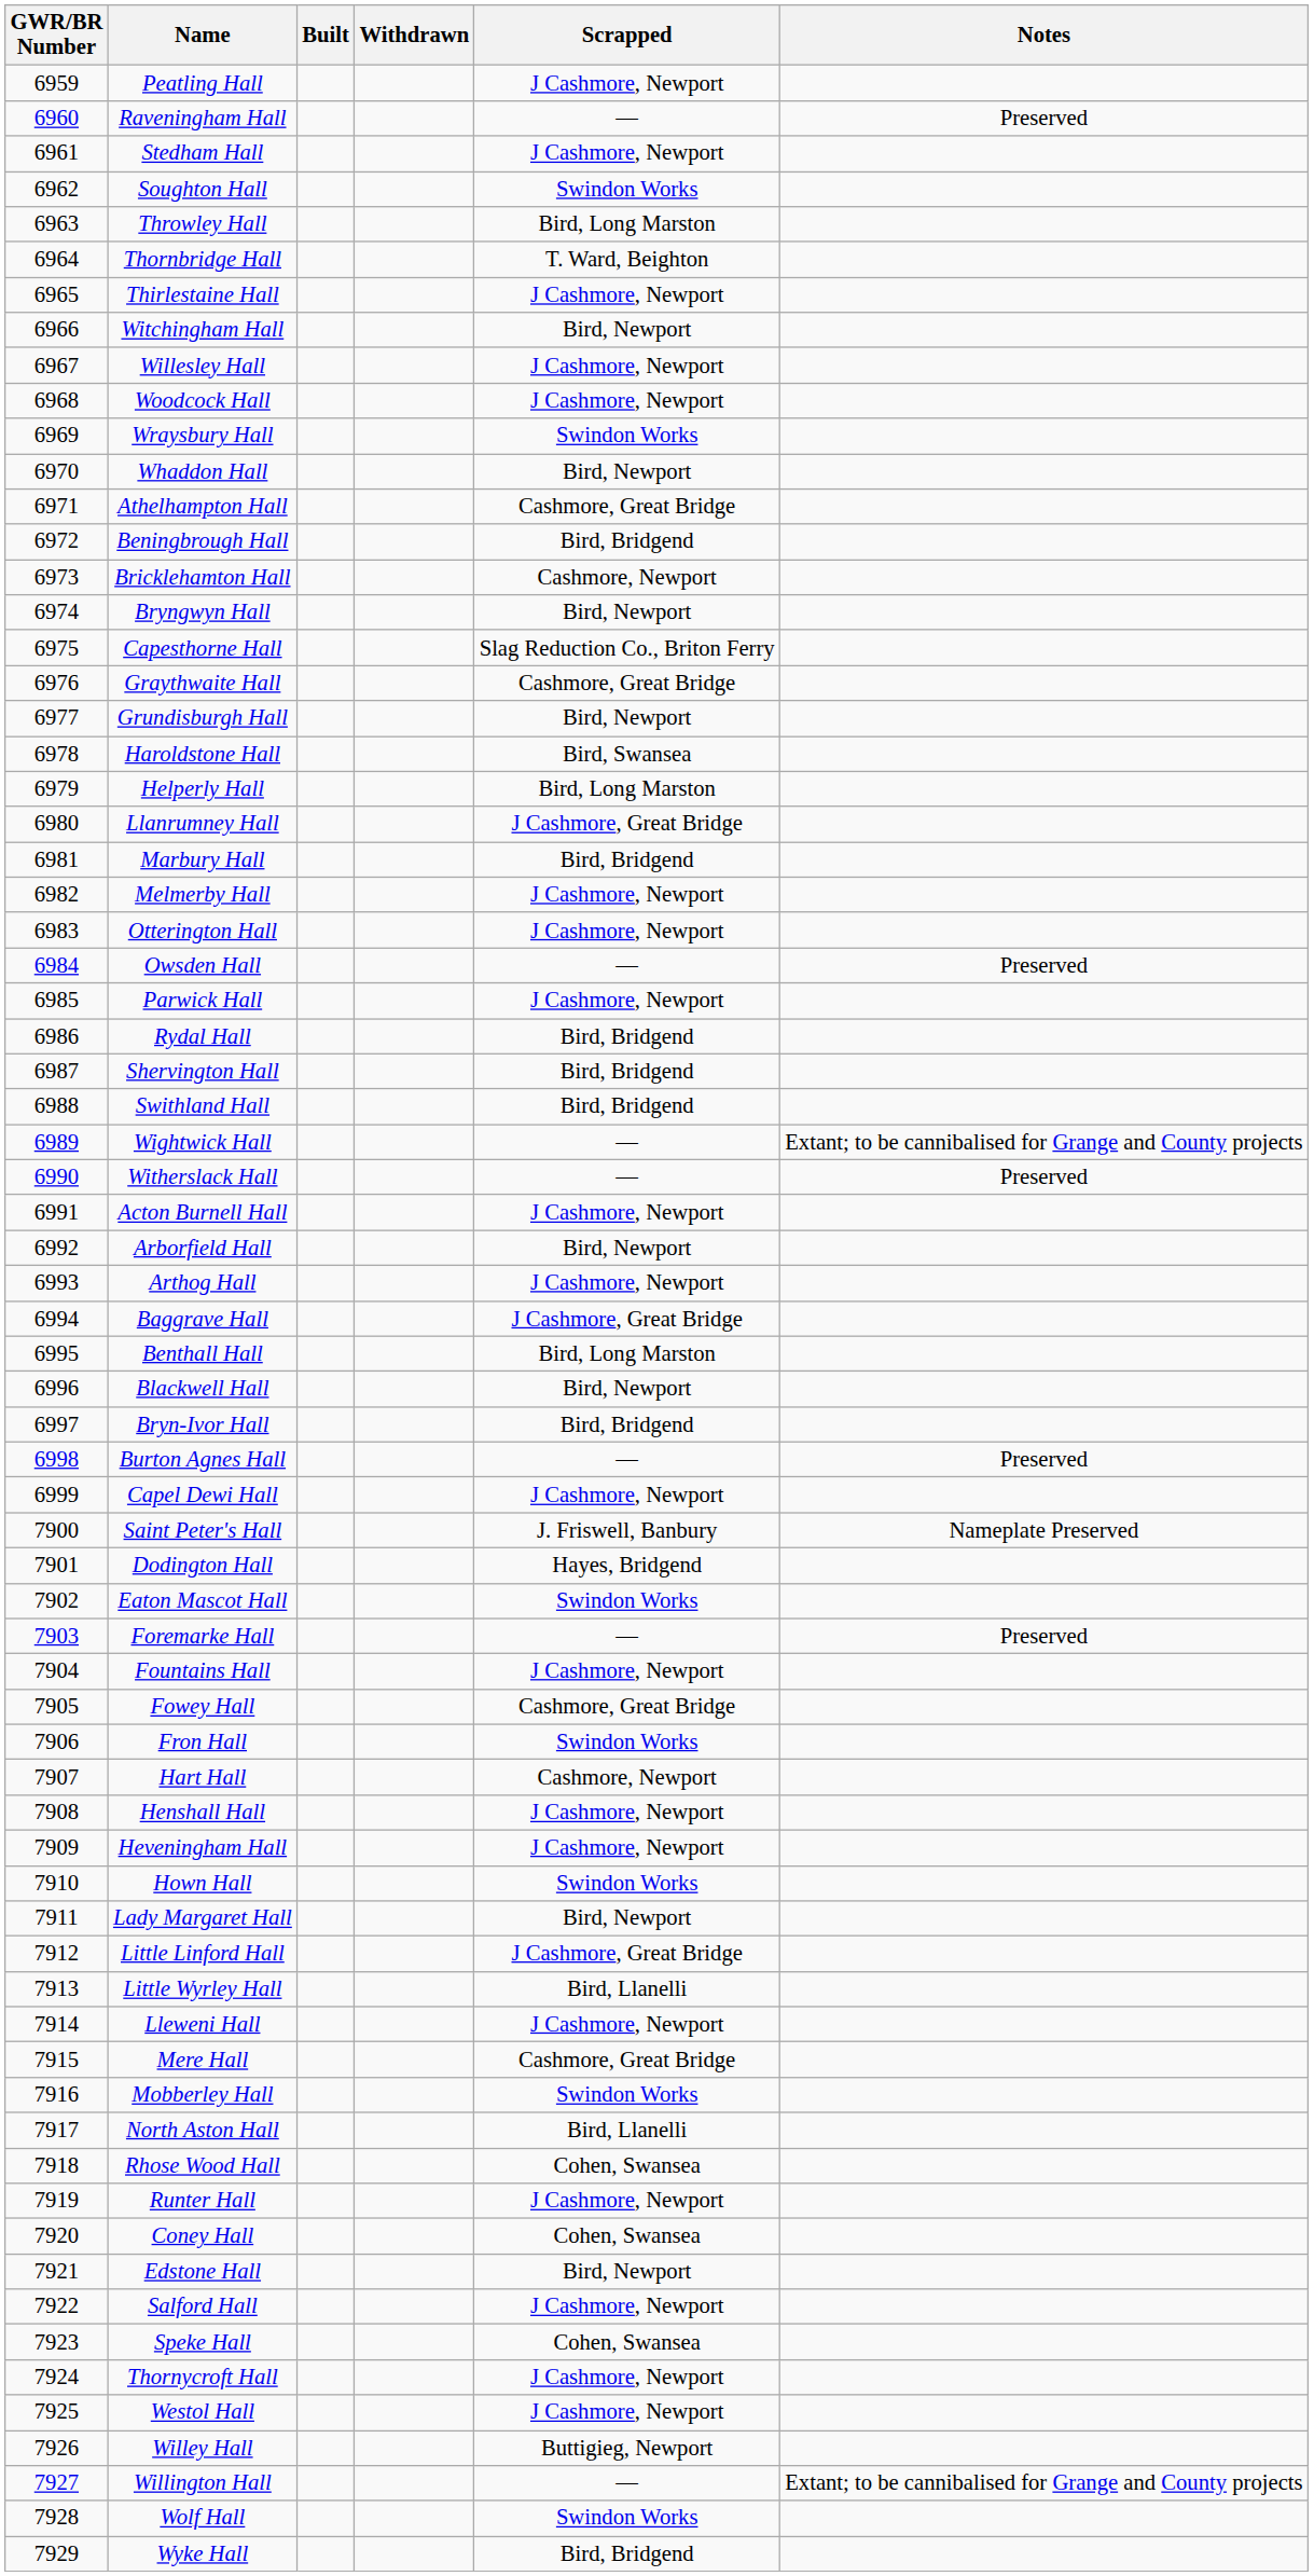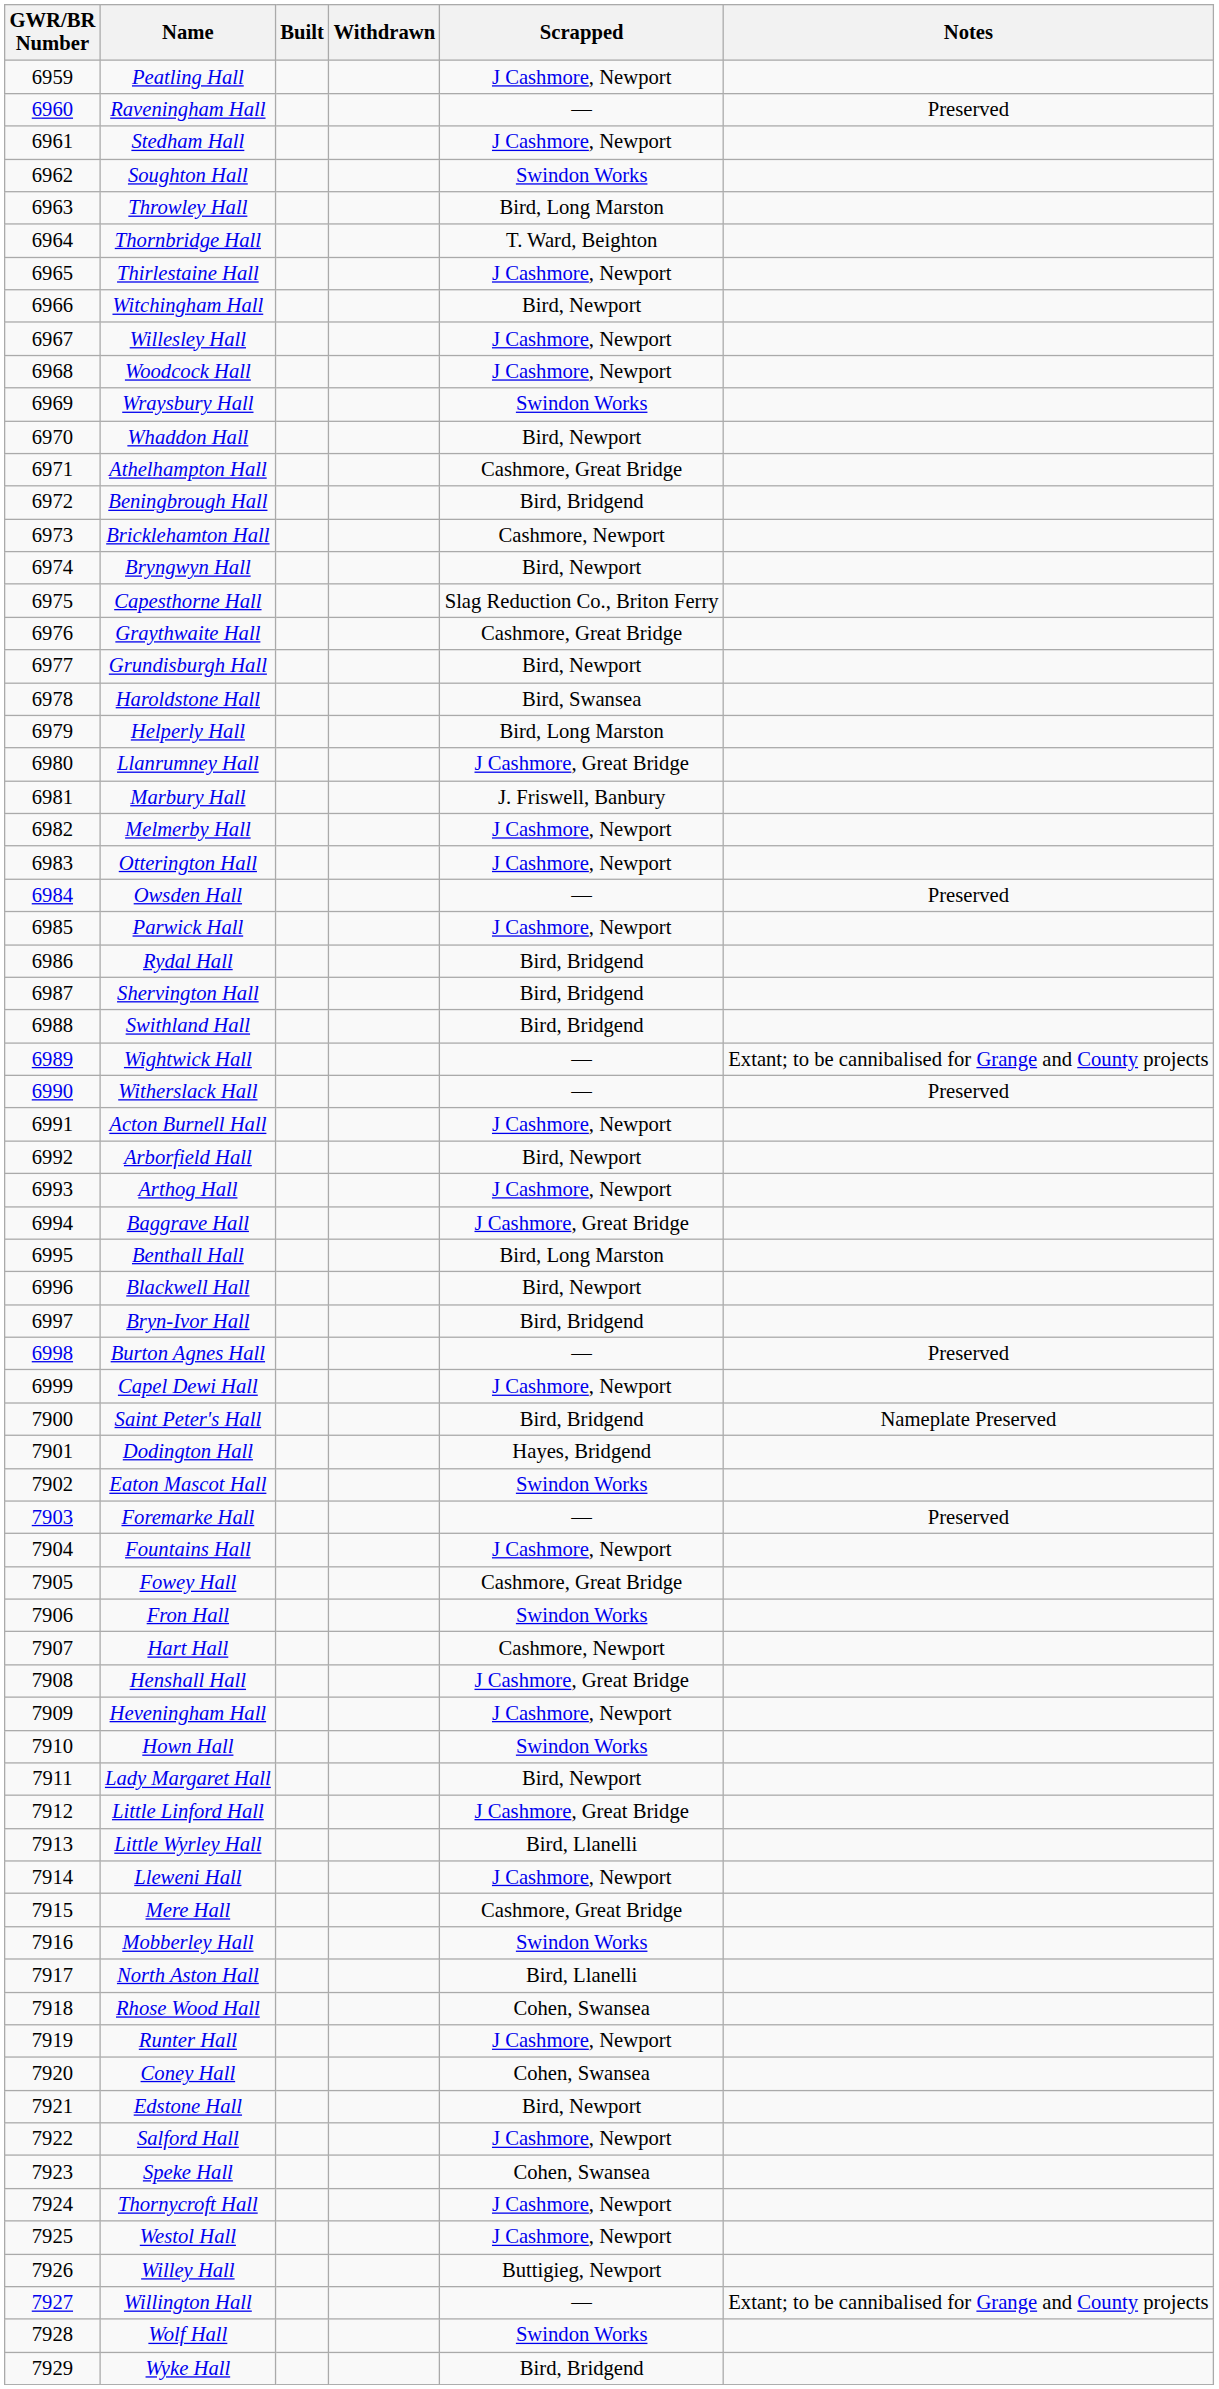 <table class="wikitable sortable" style=text-align:center>
 <tr>
 <th>GWR/BR<br>Number<br></th>
 <th>Name</th>
 <th>Built</th>
 <th>Withdrawn</th>
 <th>Scrapped</th>
 <th class=unsortable>Notes</th>
 </tr>
 <tr>
 <td>6959</td>
 <td><em><a href='#'>Peatling Hall</a></em></td>
 <td></td>
 <td></td>
 <td><a href='#'>J Cashmore</a>, Newport</td>
 <td></td>
 </tr>
 <tr>
 <td><a href='#'>6960</a></td>
 <td><em><a href='#'>Raveningham Hall</a></em></td>
 <td></td>
 <td></td>
 <td>—</td>
 <td>Preserved</td>
 </tr>
 <tr>
 <td>6961</td>
 <td><em><a href='#'>Stedham Hall</a></em></td>
 <td></td>
 <td></td>
 <td><a href='#'>J Cashmore</a>, Newport</td>
 <td></td>
 </tr>
 <tr>
 <td>6962</td>
 <td><em><a href='#'>Soughton Hall</a></em></td>
 <td></td>
 <td></td>
 <td><a href='#'>Swindon Works</a></td>
 <td></td>
 </tr>
 <tr>
 <td>6963</td>
 <td><em><a href='#'>Throwley Hall</a></em></td>
 <td></td>
 <td></td>
 <td>Bird, Long Marston</td>
 <td></td>
 </tr>
 <tr>
 <td>6964</td>
 <td><em><a href='#'>Thornbridge Hall</a></em></td>
 <td></td>
 <td></td>
 <td>T. Ward, Beighton</td>
 <td></td>
 </tr>
 <tr>
 <td>6965</td>
 <td><em><a href='#'>Thirlestaine Hall</a></em></td>
 <td></td>
 <td></td>
 <td><a href='#'>J Cashmore</a>, Newport</td>
 <td></td>
 </tr>
 <tr>
 <td>6966</td>
 <td><em><a href='#'>Witchingham Hall</a></em></td>
 <td></td>
 <td></td>
 <td>Bird, Newport</td>
 <td></td>
 </tr>
 <tr>
 <td>6967</td>
 <td><em><a href='#'>Willesley Hall</a></em></td>
 <td></td>
 <td></td>
 <td><a href='#'>J Cashmore</a>, Newport</td>
 <td></td>
 </tr>
 <tr>
 <td>6968</td>
 <td><em><a href='#'>Woodcock Hall</a></em></td>
 <td></td>
 <td></td>
 <td><a href='#'>J Cashmore</a>, Newport</td>
 <td></td>
 </tr>
 <tr>
 <td>6969</td>
 <td><em><a href='#'>Wraysbury Hall</a></em></td>
 <td></td>
 <td></td>
 <td><a href='#'>Swindon Works</a></td>
 <td></td>
 </tr>
 <tr>
 <td>6970</td>
 <td><em><a href='#'>Whaddon Hall</a></em></td>
 <td></td>
 <td></td>
 <td>Bird, Newport</td>
 <td></td>
 </tr>
 <tr>
 <td>6971</td>
 <td><em><a href='#'>Athelhampton Hall</a></em></td>
 <td></td>
 <td></td>
 <td>Cashmore, Great Bridge</td>
 <td></td>
 </tr>
 <tr>
 <td>6972</td>
 <td><em><a href='#'>Beningbrough Hall</a></em></td>
 <td></td>
 <td></td>
 <td>Bird, Bridgend</td>
 <td></td>
 </tr>
 <tr>
 <td>6973</td>
 <td><em><a href='#'>Bricklehamton Hall</a></em></td>
 <td></td>
 <td></td>
 <td>Cashmore, Newport</td>
 <td></td>
 </tr>
 <tr>
 <td>6974</td>
 <td><em><a href='#'>Bryngwyn Hall</a></em></td>
 <td></td>
 <td></td>
 <td>Bird, Newport</td>
 <td></td>
 </tr>
 <tr>
 <td>6975</td>
 <td><em><a href='#'>Capesthorne Hall</a></em></td>
 <td></td>
 <td></td>
 <td>Slag Reduction Co., Briton Ferry</td>
 <td></td>
 </tr>
 <tr>
 <td>6976</td>
 <td><em><a href='#'>Graythwaite Hall</a></em></td>
 <td></td>
 <td></td>
 <td>Cashmore, Great Bridge</td>
 <td></td>
 </tr>
 <tr>
 <td>6977</td>
 <td><em><a href='#'>Grundisburgh Hall</a></em></td>
 <td></td>
 <td></td>
 <td>Bird, Newport</td>
 <td></td>
 </tr>
 <tr>
 <td>6978</td>
 <td><em><a href='#'>Haroldstone Hall</a></em></td>
 <td></td>
 <td></td>
 <td>Bird, Swansea</td>
 <td></td>
 </tr>
 <tr>
 <td>6979</td>
 <td><em><a href='#'>Helperly Hall</a></em></td>
 <td></td>
 <td></td>
 <td>Bird, Long Marston</td>
 <td></td>
 </tr>
 <tr>
 <td>6980</td>
 <td><em><a href='#'>Llanrumney Hall</a></em></td>
 <td></td>
 <td></td>
 <td><a href='#'>J Cashmore</a>, Great Bridge</td>
 <td></td>
 </tr>
 <tr>
 <td>6981</td>
 <td><em><a href='#'> Marbury Hall</a></em></td>
 <td></td>
 <td></td>
-<td>Bird, Bridgend</td>
+<td>J. Friswell, Banbury</td>
 <td></td>
 </tr>
 <tr>
 <td>6982</td>
 <td><em><a href='#'>Melmerby Hall</a></em></td>
 <td></td>
 <td></td>
 <td><a href='#'>J Cashmore</a>, Newport</td>
 <td></td>
 </tr>
 <tr>
 <td>6983</td>
 <td><em><a href='#'>Otterington Hall</a></em></td>
 <td></td>
 <td></td>
 <td><a href='#'>J Cashmore</a>, Newport</td>
 <td></td>
 </tr>
 <tr>
 <td><a href='#'>6984</a></td>
 <td><em><a href='#'>Owsden Hall</a></em></td>
 <td></td>
 <td></td>
 <td>—</td>
 <td>Preserved</td>
 </tr>
 <tr>
 <td>6985</td>
 <td><em><a href='#'>Parwick Hall</a></em></td>
 <td></td>
 <td></td>
 <td><a href='#'>J Cashmore</a>, Newport</td>
 <td></td>
 </tr>
 <tr>
 <td>6986</td>
 <td><em><a href='#'>Rydal Hall</a></em></td>
 <td></td>
 <td></td>
 <td>Bird, Bridgend</td>
 <td></td>
 </tr>
 <tr>
 <td>6987</td>
 <td><em><a href='#'>Shervington Hall</a></em></td>
 <td></td>
 <td></td>
 <td>Bird, Bridgend</td>
 <td></td>
 </tr>
 <tr>
 <td>6988</td>
 <td><em><a href='#'>Swithland Hall</a></em></td>
 <td></td>
 <td></td>
 <td>Bird, Bridgend</td>
 <td></td>
 </tr>
 <tr>
 <td><a href='#'>6989</a></td>
 <td><em><a href='#'>Wightwick Hall</a></em></td>
 <td></td>
 <td></td>
 <td>—</td>
 <td>Extant; to be cannibalised for <a href='#'>Grange</a> and <a href='#'>County</a> projects</td>
 </tr>
 <tr>
 <td><a href='#'>6990</a></td>
 <td><em><a href='#'>Witherslack Hall</a></em></td>
 <td></td>
 <td></td>
 <td>—</td>
 <td>Preserved</td>
 </tr>
 <tr>
 <td>6991</td>
 <td><em><a href='#'>Acton Burnell Hall</a></em></td>
 <td></td>
 <td></td>
 <td><a href='#'>J Cashmore</a>, Newport</td>
 <td></td>
 </tr>
 <tr>
 <td>6992</td>
 <td><em><a href='#'>Arborfield Hall</a></em></td>
 <td></td>
 <td></td>
 <td>Bird, Newport</td>
 <td></td>
 </tr>
 <tr>
 <td>6993</td>
 <td><em><a href='#'>Arthog Hall</a></em></td>
 <td></td>
 <td></td>
 <td><a href='#'>J Cashmore</a>, Newport</td>
 <td></td>
 </tr>
 <tr>
 <td>6994</td>
 <td><em><a href='#'>Baggrave Hall</a></em></td>
 <td></td>
 <td></td>
 <td><a href='#'>J Cashmore</a>, Great Bridge</td>
 <td></td>
 </tr>
 <tr>
 <td>6995</td>
 <td><em><a href='#'>Benthall Hall</a></em></td>
 <td></td>
 <td></td>
 <td>Bird, Long Marston</td>
 <td></td>
 </tr>
 <tr>
 <td>6996</td>
 <td><em><a href='#'>Blackwell Hall</a></em></td>
 <td></td>
 <td></td>
 <td>Bird, Newport</td>
 <td></td>
 </tr>
 <tr>
 <td>6997</td>
 <td><em><a href='#'>Bryn-Ivor Hall</a></em></td>
 <td></td>
 <td></td>
 <td>Bird, Bridgend</td>
 <td></td>
 </tr>
 <tr>
 <td><a href='#'>6998</a></td>
 <td><em><a href='#'>Burton Agnes Hall</a></em></td>
 <td></td>
 <td></td>
 <td>—</td>
 <td>Preserved</td>
 </tr>
 <tr>
 <td>6999</td>
 <td><em><a href='#'>Capel Dewi Hall</a></em></td>
 <td></td>
 <td></td>
 <td><a href='#'>J Cashmore</a>, Newport</td>
 <td></td>
 </tr>
 <tr>
 <td>7900</td>
 <td><em><a href='#'>Saint Peter's Hall</a></em></td>
 <td></td>
 <td></td>
-<td>J. Friswell, Banbury</td>
+<td>Bird, Bridgend</td>
 <td>Nameplate Preserved</td>
 </tr>
 <tr>
 <td>7901</td>
 <td><em><a href='#'>Dodington Hall</a></em></td>
 <td></td>
 <td></td>
 <td>Hayes, Bridgend</td>
 <td></td>
 </tr>
 <tr>
 <td>7902</td>
 <td><em><a href='#'>Eaton Mascot Hall</a></em></td>
 <td></td>
 <td></td>
 <td><a href='#'>Swindon Works</a></td>
 <td></td>
 </tr>
 <tr>
 <td><a href='#'>7903</a></td>
 <td><em><a href='#'>Foremarke Hall</a></em></td>
 <td></td>
 <td></td>
 <td>—</td>
 <td>Preserved</td>
 </tr>
 <tr>
 <td>7904</td>
 <td><em><a href='#'>Fountains Hall</a></em></td>
 <td></td>
 <td></td>
 <td><a href='#'>J Cashmore</a>, Newport</td>
 <td></td>
 </tr>
 <tr>
 <td>7905</td>
 <td><em><a href='#'>Fowey Hall</a></em></td>
 <td></td>
 <td></td>
 <td>Cashmore, Great Bridge</td>
 <td></td>
 </tr>
 <tr>
 <td>7906</td>
 <td><em><a href='#'>Fron Hall</a></em></td>
 <td></td>
 <td></td>
 <td><a href='#'>Swindon Works</a></td>
 <td></td>
 </tr>
 <tr>
 <td>7907</td>
 <td><em><a href='#'>Hart Hall</a></em></td>
 <td></td>
 <td></td>
 <td>Cashmore, Newport</td>
 <td></td>
 </tr>
 <tr>
 <td>7908</td>
 <td><em><a href='#'>Henshall Hall</a></em></td>
 <td></td>
 <td></td>
-<td><a href='#'>J Cashmore</a>, Newport</td>
+<td><a href='#'>J Cashmore</a>, Great Bridge</td>
 <td></td>
 </tr>
 <tr>
 <td>7909</td>
 <td><em><a href='#'>Heveningham Hall</a></em></td>
 <td></td>
 <td></td>
 <td><a href='#'>J Cashmore</a>, Newport</td>
 <td></td>
 </tr>
 <tr>
 <td>7910</td>
 <td><em><a href='#'>Hown Hall</a></em></td>
 <td></td>
 <td></td>
 <td><a href='#'>Swindon Works</a></td>
 <td></td>
 </tr>
 <tr>
 <td>7911</td>
 <td><em><a href='#'>Lady Margaret Hall</a></em></td>
 <td></td>
 <td></td>
 <td>Bird, Newport</td>
 <td></td>
 </tr>
 <tr>
 <td>7912</td>
 <td><em><a href='#'>Little Linford Hall</a></em></td>
 <td></td>
 <td></td>
 <td><a href='#'>J Cashmore</a>, Great Bridge</td>
 <td></td>
 </tr>
 <tr>
 <td>7913</td>
 <td><em><a href='#'>Little Wyrley Hall</a></em></td>
 <td></td>
 <td></td>
 <td>Bird, Llanelli</td>
 <td></td>
 </tr>
 <tr>
 <td>7914</td>
 <td><em><a href='#'>Lleweni Hall</a></em></td>
 <td></td>
 <td></td>
 <td><a href='#'>J Cashmore</a>, Newport</td>
 <td></td>
 </tr>
 <tr>
 <td>7915</td>
 <td><em><a href='#'>Mere Hall</a></em></td>
 <td></td>
 <td></td>
 <td>Cashmore, Great Bridge</td>
 <td></td>
 </tr>
 <tr>
 <td>7916</td>
 <td><em><a href='#'>Mobberley Hall</a></em></td>
 <td></td>
 <td></td>
 <td><a href='#'>Swindon Works</a></td>
 <td></td>
 </tr>
 <tr>
 <td>7917</td>
 <td><em><a href='#'>North Aston Hall</a></em></td>
 <td></td>
 <td></td>
 <td>Bird, Llanelli</td>
 <td></td>
 </tr>
 <tr>
 <td>7918</td>
 <td><em><a href='#'>Rhose Wood Hall</a></em></td>
 <td></td>
 <td></td>
 <td>Cohen, Swansea</td>
 <td></td>
 </tr>
 <tr>
 <td>7919</td>
 <td><em><a href='#'>Runter Hall</a></em></td>
 <td></td>
 <td></td>
 <td><a href='#'>J Cashmore</a>, Newport</td>
 <td></td>
 </tr>
 <tr>
 <td>7920</td>
 <td><em><a href='#'>Coney Hall</a></em></td>
 <td></td>
 <td></td>
 <td>Cohen, Swansea</td>
 <td></td>
 </tr>
 <tr>
 <td>7921</td>
 <td><em><a href='#'>Edstone Hall</a></em></td>
 <td></td>
 <td></td>
 <td>Bird, Newport</td>
 <td></td>
 </tr>
 <tr>
 <td>7922</td>
 <td><em><a href='#'>Salford Hall</a></em></td>
 <td></td>
 <td></td>
 <td><a href='#'>J Cashmore</a>, Newport</td>
 <td></td>
 </tr>
 <tr>
 <td>7923</td>
 <td><em><a href='#'>Speke Hall</a></em></td>
 <td></td>
 <td></td>
 <td>Cohen, Swansea</td>
 <td></td>
 </tr>
 <tr>
 <td>7924</td>
 <td><em><a href='#'>Thornycroft Hall</a></em></td>
 <td></td>
 <td></td>
 <td><a href='#'>J Cashmore</a>, Newport</td>
 <td></td>
 </tr>
 <tr>
 <td>7925</td>
 <td><em><a href='#'>Westol Hall</a></em></td>
 <td></td>
 <td></td>
 <td><a href='#'>J Cashmore</a>, Newport</td>
 <td></td>
 </tr>
 <tr>
 <td>7926</td>
 <td><em><a href='#'>Willey Hall</a></em></td>
 <td></td>
 <td></td>
 <td>Buttigieg, Newport</td>
 <td></td>
 </tr>
 <tr>
 <td><a href='#'>7927</a></td>
 <td><em><a href='#'>Willington Hall</a></em></td>
 <td></td>
 <td></td>
 <td>—</td>
 <td>Extant; to be cannibalised for <a href='#'>Grange</a> and <a href='#'>County</a> projects</td>
 </tr>
 <tr>
 <td>7928</td>
 <td><em><a href='#'>Wolf Hall</a></em></td>
 <td></td>
 <td></td>
 <td><a href='#'>Swindon Works</a></td>
 <td></td>
 </tr>
 <tr>
 <td>7929</td>
 <td><em><a href='#'>Wyke Hall</a></em></td>
 <td></td>
 <td></td>
 <td>Bird, Bridgend</td>
 <td></td>
 </tr>
 </table>
